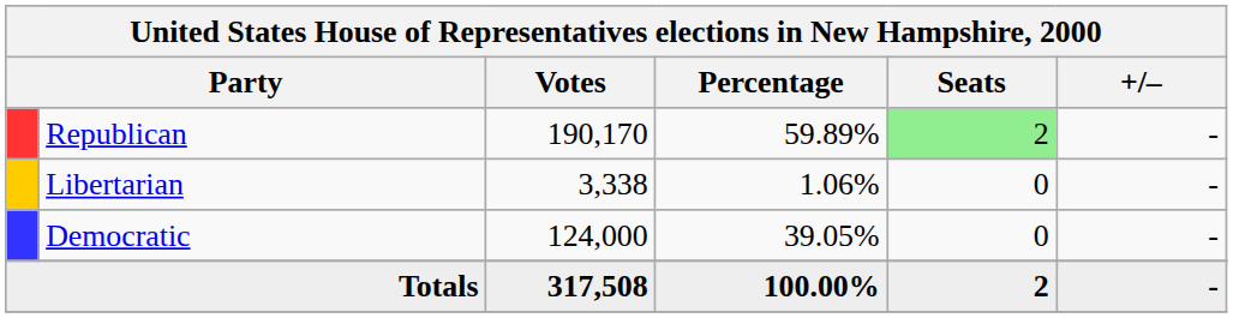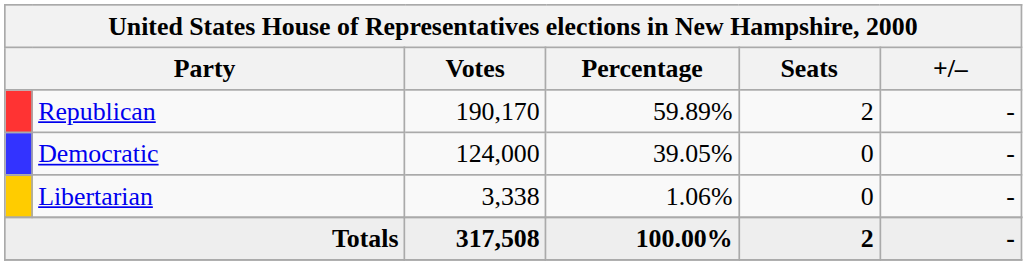 <table class="wikitable" style="font-size: 95%;">
 <tr>
 <th colspan="6">United States House of Representatives elections in New Hampshire, 2000</th>
 </tr>
 <tr>
 <th colspan=2 style="width: 15em">Party</th>
 <th style="width: 5em">Votes</th>
 <th style="width: 7em">Percentage</th>
 <th style="width: 5em">Seats</th>
 <th style="width: 5em">+/–</th>
 </tr>
 <tr>
 <th style="background-color:#FF3333; width: 3px"></th>
 <td style="width: 130px"><a href='#'>Republican</a></td>
 <td align="right">190,170</td>
 <td align="right">59.89%</td>
-<td align="right" style="background: lightgreen;">2</td>
+<td align="right">2</td>
+<td align="right">-</td>
+</tr>
+<tr>
+<th style="background-color:#3333FF; width: 3px"></th>
+<td style="width: 130px"><a href='#'>Democratic</a></td>
+<td align="right">124,000</td>
+<td align="right">39.05%</td>
+<td align="right">0</td>
 <td align="right">-</td>
 </tr>
 <tr>
 <th style="background-color:#FFCC00; width: 3px"></th>
 <td style="width: 130px"><a href='#'>Libertarian</a></td>
 <td align="right">3,338</td>
 <td align="right">1.06%</td>
-<td align="right">0</td>
-<td align="right">-</td>
-</tr>
-<tr>
-<th style="background-color:#3333FF; width: 3px"></th>
-<td style="width: 130px"><a href='#'>Democratic</a></td>
-<td align="right">124,000</td>
-<td align="right">39.05%</td>
 <td align="right">0</td>
 <td align="right">-</td>
 </tr>
 <tr>
 </tr>
 <tr bgcolor="#EEEEEE">
 <td colspan="2" align="right"><strong>Totals</strong></td>
 <td align="right"><strong>317,508</strong></td>
 <td align="right"><strong>100.00%</strong></td>
 <td align="right"><strong>2</strong></td>
 <td align="right"><strong>-</strong></td>
 </tr>
 <tr bgcolor="#EEEEEE">
 </tr>
 </table>
